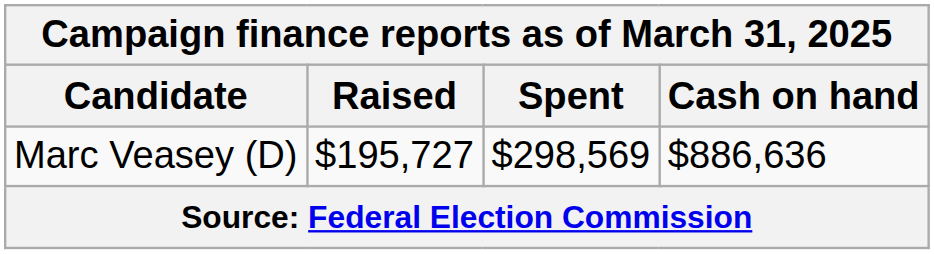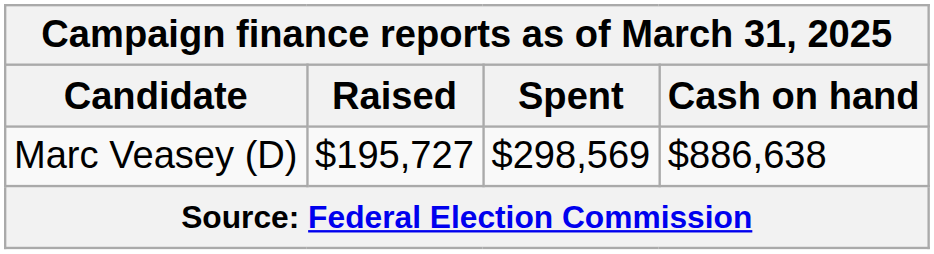 <table class="wikitable sortable">
 <tr>
 <th colspan=4>Campaign finance reports as of March 31, 2025</th>
 </tr>
 <tr style="text-align:center;">
 <th>Candidate</th>
 <th>Raised</th>
 <th>Spent</th>
 <th>Cash on hand</th>
 </tr>
 <tr>
 <td>Marc Veasey (D)</td>
 <td>$195,727</td>
 <td>$298,569</td>
-<td>$886,636</td>
+<td>$886,638</td>
 </tr>
 <tr>
 <th colspan="4"><small>Source: <a href='#'>Federal Election Commission</a></small></th>
 </tr>
 </table>
